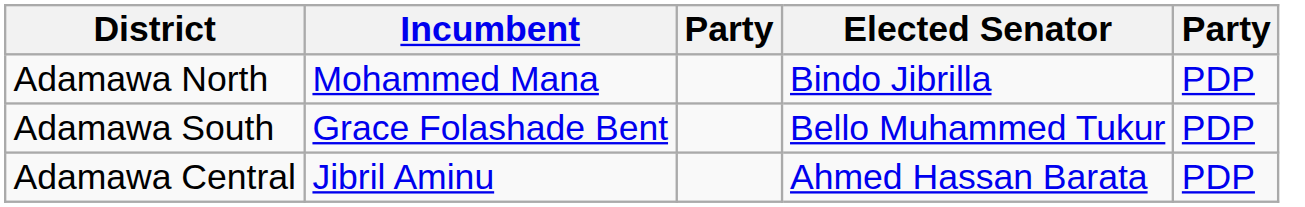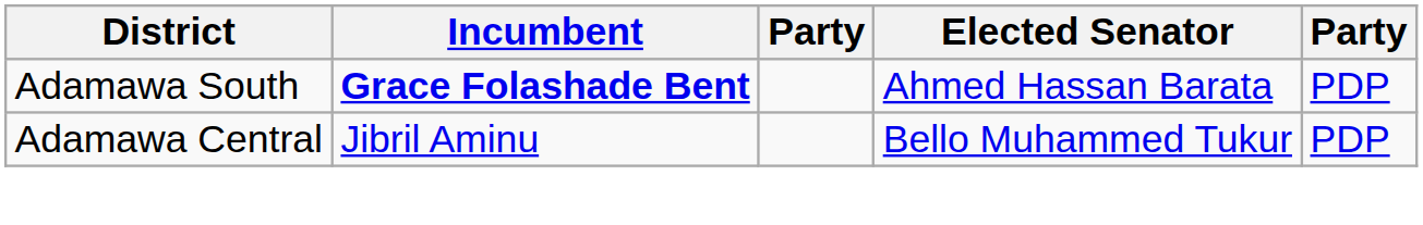 <table class="sortable wikitable" style="font-size:95%;line-height:14px;">
 <tr>
 <th class="unsortable">District</th>
 <th class="unsortable"><a href='#'>Incumbent</a></th>
 <th>Party</th>
 <th class="unsortable">Elected Senator</th>
 <th>Party</th>
 </tr>
 <tr>
-<td>Adamawa North</td>
-<td><a href='#'>Mohammed Mana</a></td>
+<td>Adamawa South</td>
+<td><strong><a href='#'>Grace Folashade Bent</a></strong></td>
 <td></td>
-<td><a href='#'>Bindo Jibrilla</a></td>
-<td><a href='#'>PDP</a></td>
-</tr>
-<tr>
-<td>Adamawa South</td>
-<td><a href='#'>Grace Folashade Bent</a></td>
-<td></td>
-<td><a href='#'>Bello Muhammed Tukur</a></td>
+<td><a href='#'>Ahmed Hassan Barata</a></td>
 <td><a href='#'>PDP</a></td>
 </tr>
 <tr>
 <td>Adamawa Central</td>
 <td><a href='#'>Jibril Aminu</a></td>
 <td></td>
-<td><a href='#'>Ahmed Hassan Barata</a></td>
+<td><a href='#'>Bello Muhammed Tukur</a></td>
 <td><a href='#'>PDP</a></td>
 </tr>
 </table>
